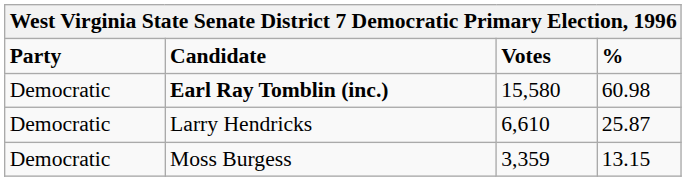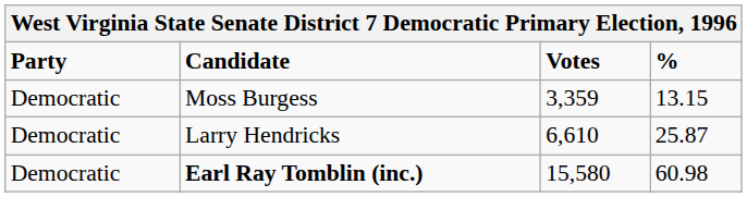 <table class="wikitable">
 <tr>
 <th colspan="4">West Virginia State Senate District 7 Democratic Primary Election, 1996</th>
 </tr>
 <tr>
 <td><strong>Party</strong></td>
 <td><strong>Candidate</strong></td>
 <td><strong>Votes</strong></td>
 <td><strong>%</strong></td>
 </tr>
 <tr>
 <td>Democratic</td>
-<td><strong>Earl Ray Tomblin (inc.)</strong></td>
-<td>15,580</td>
-<td>60.98</td>
+<td>Moss Burgess</td>
+<td>3,359</td>
+<td>13.15</td>
 </tr>
 <tr>
 <td>Democratic</td>
 <td>Larry Hendricks</td>
 <td>6,610</td>
 <td>25.87</td>
 </tr>
 <tr>
 <td>Democratic</td>
-<td>Moss Burgess</td>
-<td>3,359</td>
-<td>13.15</td>
+<td><strong>Earl Ray Tomblin (inc.)</strong></td>
+<td>15,580</td>
+<td>60.98</td>
 </tr>
 </table>
